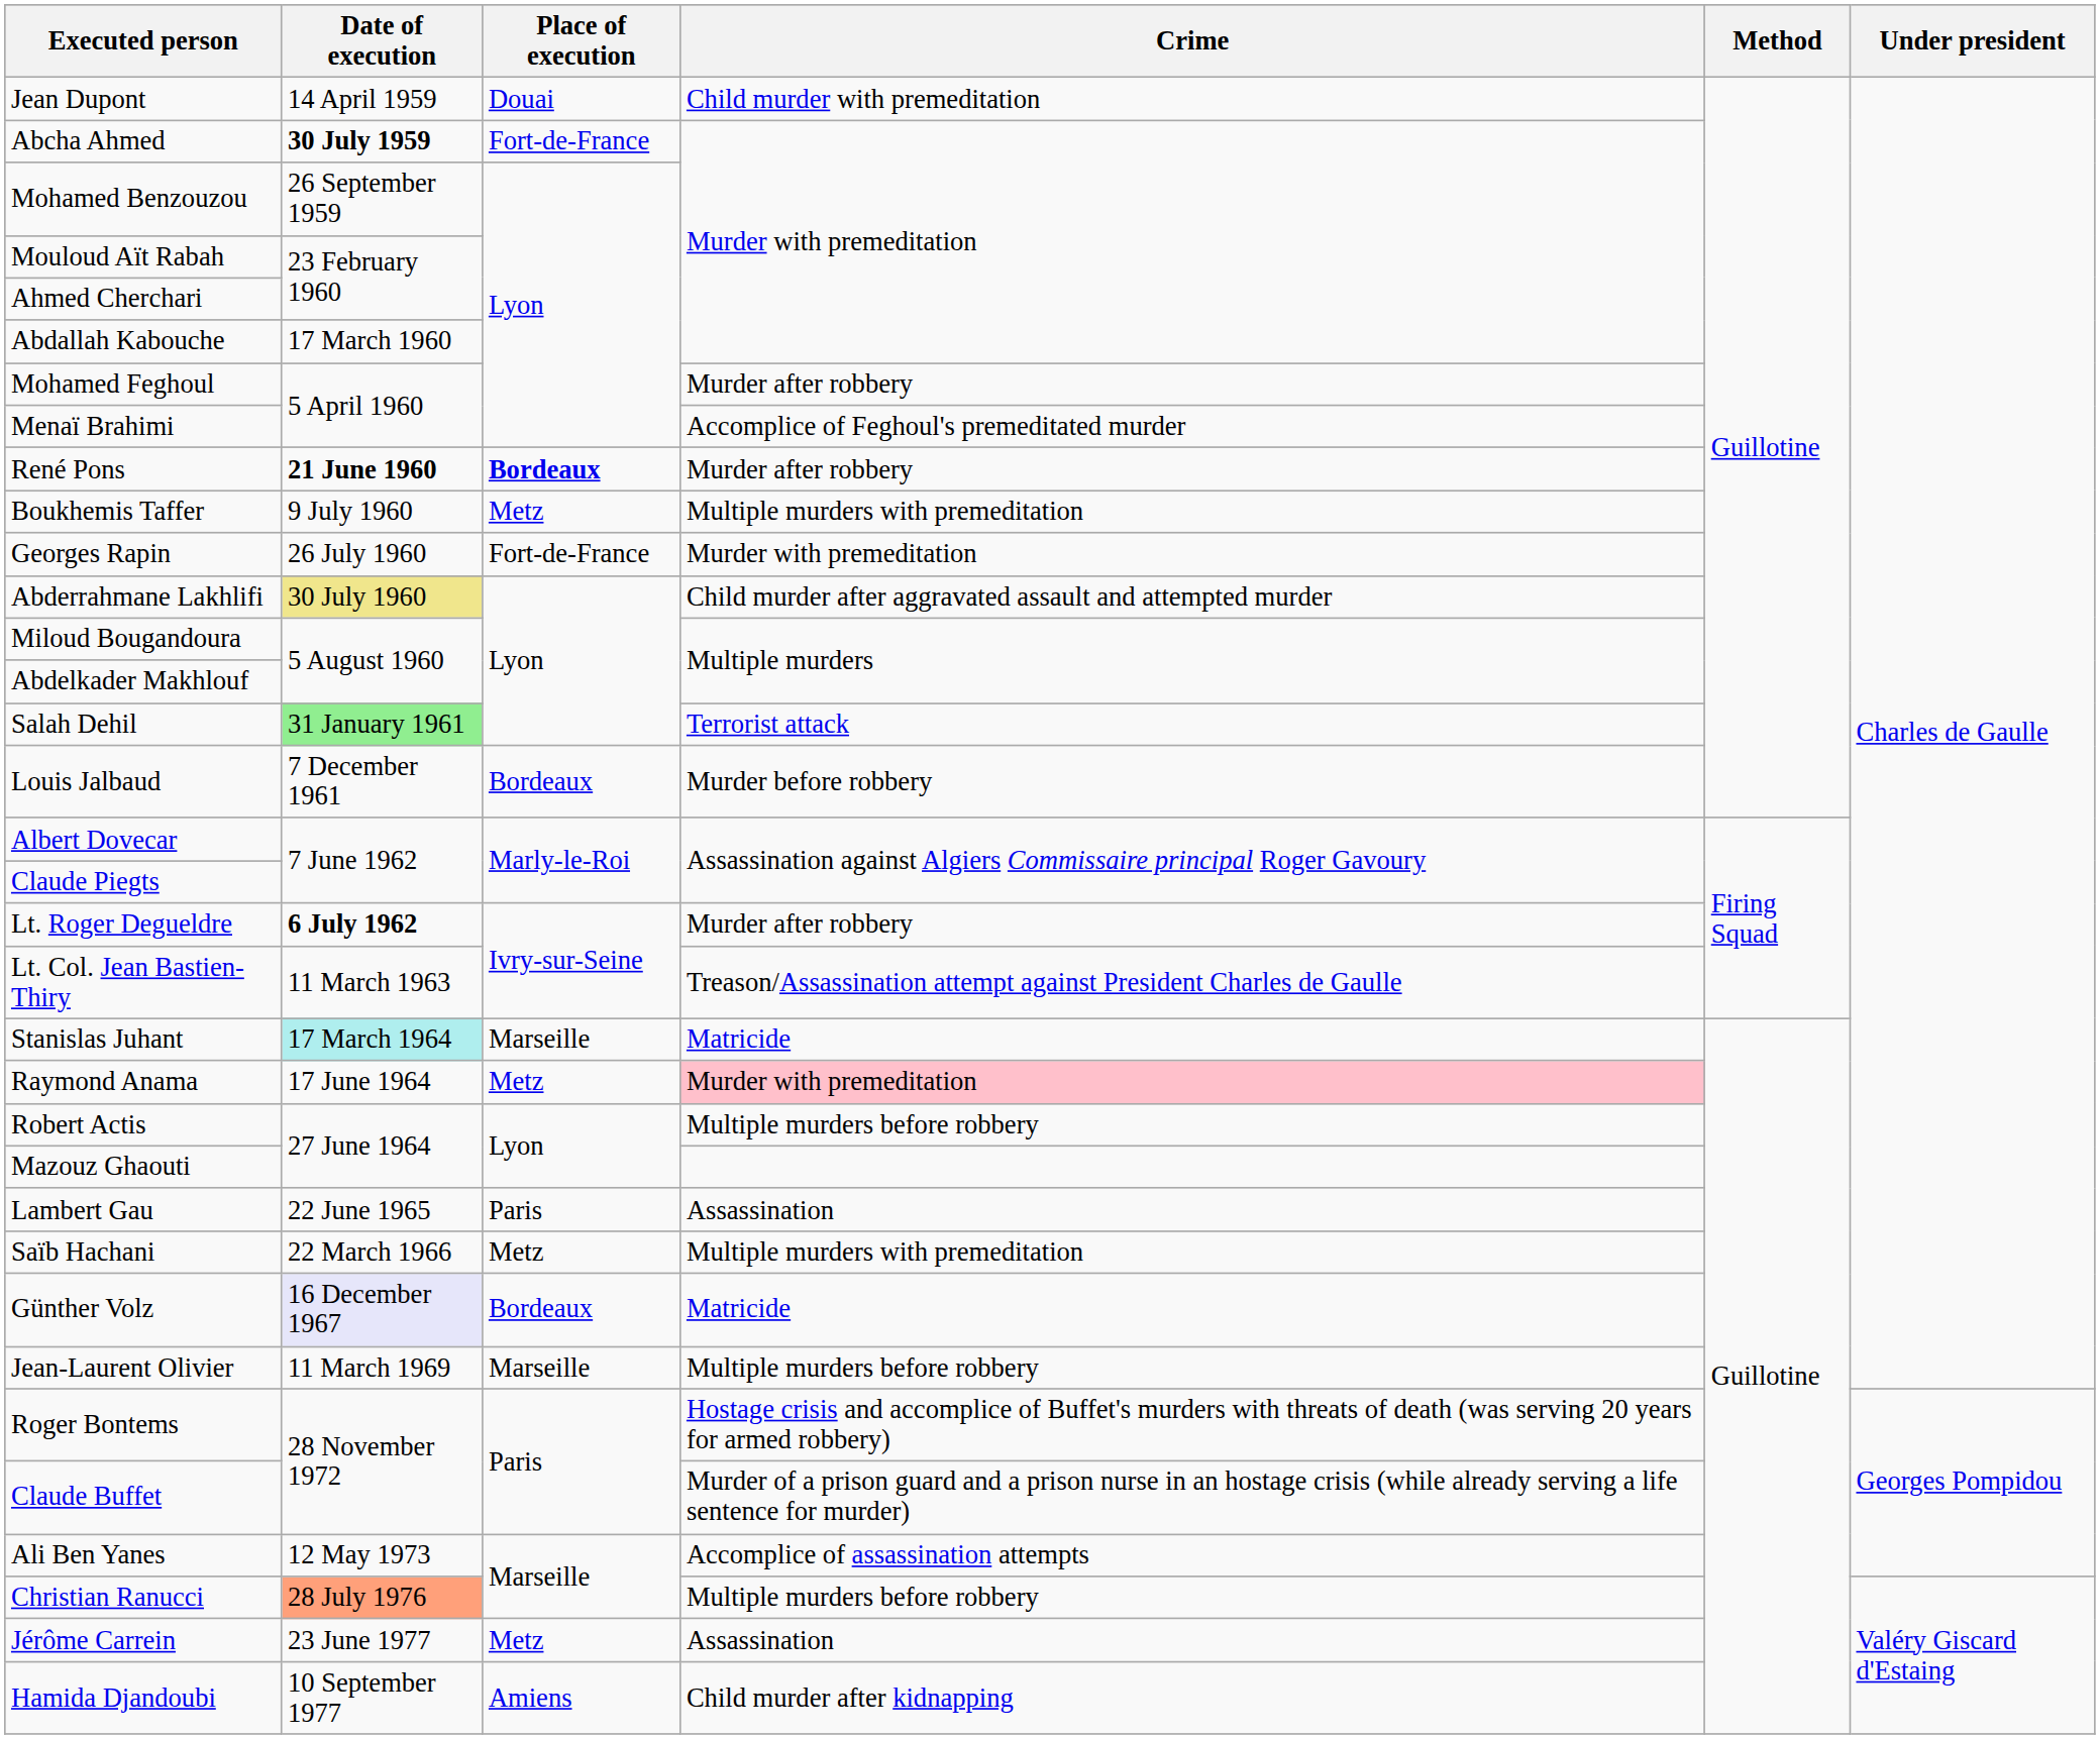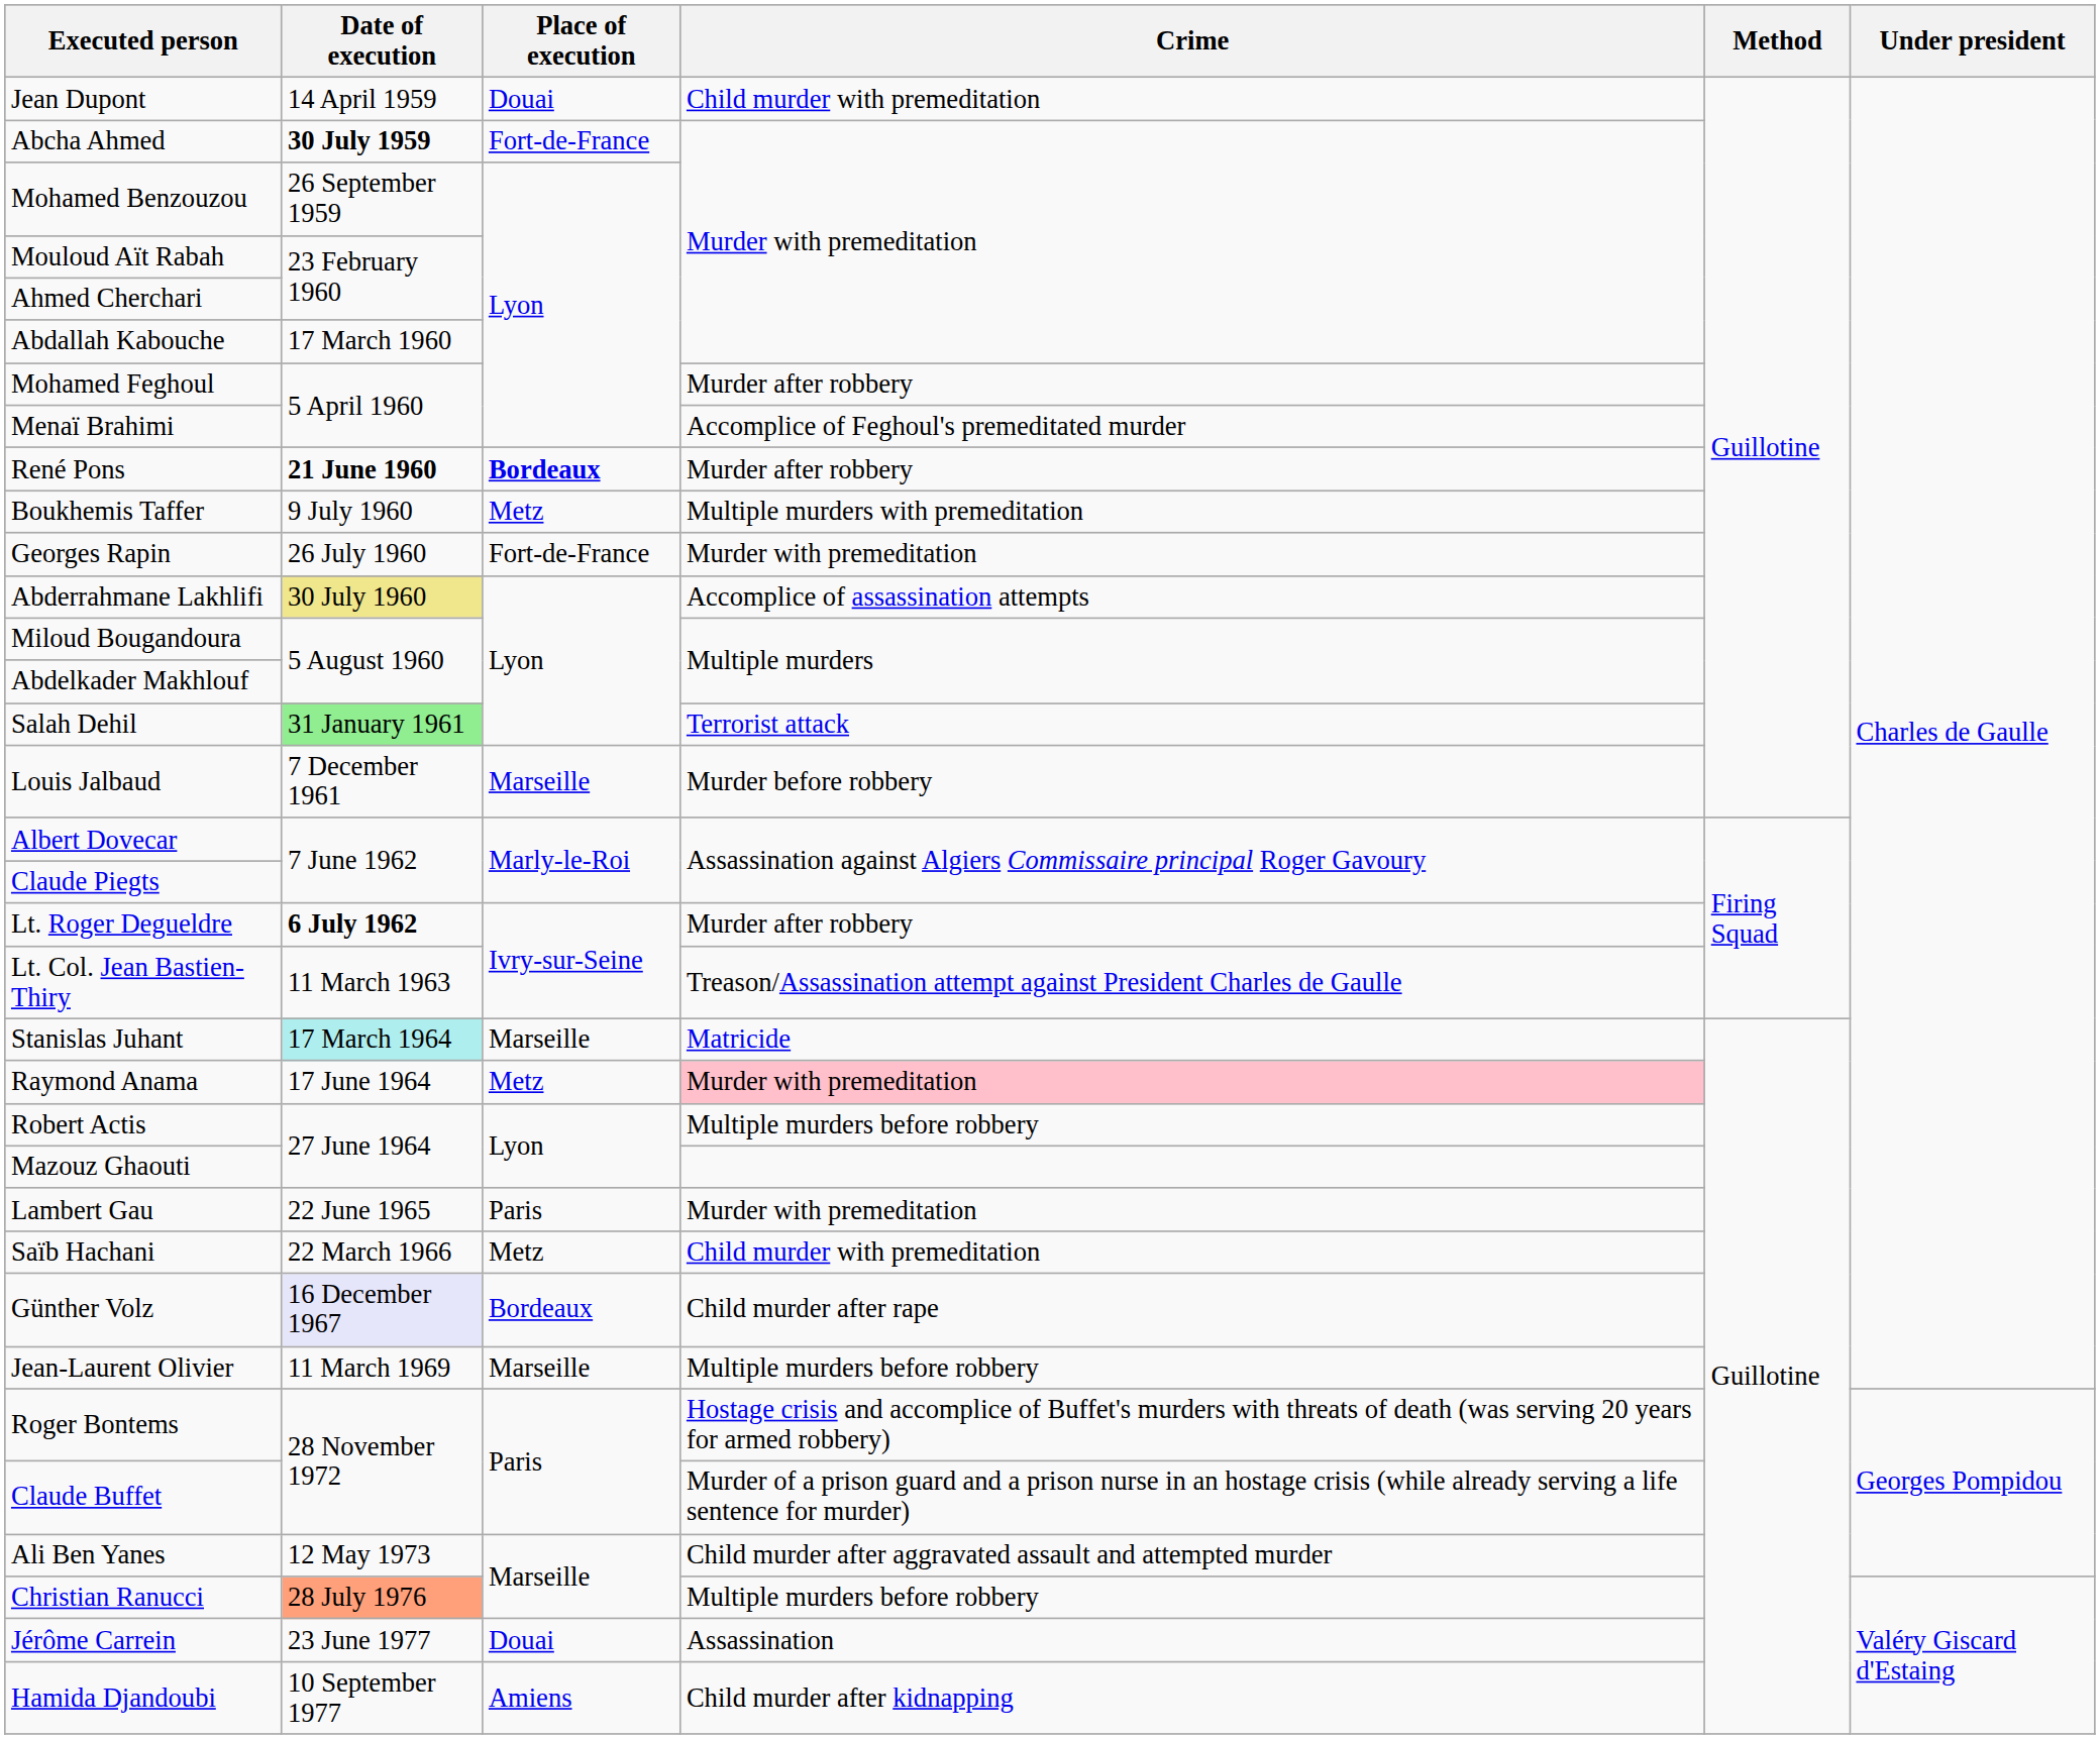 <table class="wikitable">
 <tr>
 <th>Executed person</th>
 <th>Date of execution</th>
 <th>Place of execution</th>
 <th>Crime</th>
 <th>Method</th>
 <th>Under president</th>
 </tr>
 <tr>
 <td>Jean Dupont</td>
 <td>14 April 1959</td>
 <td><a href='#'>Douai</a></td>
 <td><a href='#'>Child murder</a> with premeditation</td>
 <td rowspan="16"><a href='#'>Guillotine</a></td>
 <td rowspan="28"><a href='#'>Charles de Gaulle</a></td>
 </tr>
 <tr>
 <td>Abcha Ahmed</td>
 <td><strong>30 July 1959</strong></td>
 <td><a href='#'>Fort-de-France</a></td>
 <td rowspan="5"><a href='#'>Murder</a> with premeditation</td>
 </tr>
 <tr>
 <td>Mohamed Benzouzou</td>
 <td>26 September 1959</td>
 <td rowspan="6"><a href='#'>Lyon</a></td>
 </tr>
 <tr>
 <td>Mouloud Aït Rabah</td>
 <td rowspan="2">23 February 1960</td>
 </tr>
 <tr>
 <td>Ahmed Cherchari</td>
 </tr>
 <tr>
 <td>Abdallah Kabouche</td>
 <td>17 March 1960</td>
 </tr>
 <tr>
 <td>Mohamed Feghoul</td>
 <td rowspan="2">5 April 1960</td>
 <td>Murder after robbery</td>
 </tr>
 <tr>
 <td>Menaï Brahimi</td>
 <td>Accomplice of Feghoul's premeditated murder</td>
 </tr>
 <tr>
 <td>René Pons</td>
 <td><strong>21 June 1960</strong></td>
 <td><strong><a href='#'>Bordeaux</a></strong></td>
 <td>Murder after robbery</td>
 </tr>
 <tr>
 <td>Boukhemis Taffer</td>
 <td>9 July 1960</td>
 <td><a href='#'>Metz</a></td>
 <td>Multiple murders with premeditation</td>
 </tr>
 <tr>
 <td>Georges Rapin</td>
 <td>26 July 1960</td>
 <td>Fort-de-France</td>
 <td>Murder with premeditation</td>
 </tr>
 <tr>
 <td>Abderrahmane Lakhlifi</td>
 <td style="background: khaki;">30 July 1960</td>
 <td rowspan="4">Lyon</td>
-<td>Child murder after aggravated assault and attempted murder</td>
+<td>Accomplice of <a href='#'>assassination</a> attempts</td>
 </tr>
 <tr>
 <td>Miloud Bougandoura</td>
 <td rowspan="2">5 August 1960</td>
 <td rowspan="2">Multiple murders</td>
 </tr>
 <tr>
 <td>Abdelkader Makhlouf</td>
 </tr>
 <tr>
 <td>Salah Dehil</td>
 <td style="background: lightgreen;">31 January 1961</td>
 <td><a href='#'>Terrorist attack</a></td>
 </tr>
 <tr>
 <td>Louis Jalbaud</td>
 <td>7 December 1961</td>
-<td><a href='#'>Bordeaux</a></td>
+<td><a href='#'>Marseille</a></td>
 <td>Murder before robbery</td>
 </tr>
 <tr>
 <td><a href='#'>Albert Dovecar</a></td>
 <td rowspan="2">7 June 1962</td>
 <td rowspan="2"><a href='#'>Marly-le-Roi</a></td>
 <td rowspan="2">Assassination against <a href='#'>Algiers</a> <em><a href='#'>Commissaire principal</a></em> <a href='#'>Roger Gavoury</a></td>
 <td rowspan="4"><a href='#'>Firing Squad</a></td>
 </tr>
 <tr>
 <td><a href='#'>Claude Piegts</a></td>
 </tr>
 <tr>
 <td>Lt. <a href='#'>Roger Degueldre</a></td>
 <td><strong>6 July 1962</strong></td>
 <td rowspan="2"><a href='#'>Ivry-sur-Seine</a></td>
 <td>Murder after robbery</td>
 </tr>
 <tr>
 <td>Lt. Col. <a href='#'>Jean Bastien-Thiry</a></td>
 <td>11 March 1963</td>
 <td>Treason/<a href='#'>Assassination attempt against President Charles de Gaulle</a></td>
 </tr>
 <tr>
 <td>Stanislas Juhant</td>
 <td style="background: paleturquoise;">17 March 1964</td>
 <td>Marseille</td>
 <td><a href='#'>Matricide</a></td>
 <td rowspan="14">Guillotine</td>
 </tr>
 <tr>
 <td>Raymond Anama</td>
 <td>17 June 1964</td>
 <td><a href='#'>Metz</a></td>
 <td style="background: pink;">Murder with premeditation</td>
 </tr>
 <tr>
 <td>Robert Actis</td>
 <td rowspan="2">27 June 1964</td>
 <td rowspan="2">Lyon</td>
 <td>Multiple murders before robbery</td>
 </tr>
 <tr>
 <td>Mazouz Ghaouti</td>
 <td Multiple murder with premeditation, robbery></td>
 </tr>
 <tr>
 <td>Lambert Gau</td>
 <td>22 June 1965</td>
 <td>Paris</td>
-<td>Assassination</td>
+<td>Murder with premeditation</td>
 </tr>
 <tr>
 <td>Saïb Hachani</td>
 <td>22 March 1966</td>
 <td>Metz</td>
-<td>Multiple murders with premeditation</td>
+<td><a href='#'>Child murder</a> with premeditation</td>
 </tr>
 <tr>
 <td>Günther Volz</td>
 <td style="background: lavender;">16 December 1967</td>
 <td><a href='#'>Bordeaux</a></td>
-<td><a href='#'>Matricide</a></td>
+<td>Child murder after rape</td>
 </tr>
 <tr>
 <td>Jean-Laurent Olivier</td>
 <td>11 March 1969</td>
 <td>Marseille</td>
 <td>Multiple murders before robbery</td>
 </tr>
 <tr>
 <td>Roger Bontems</td>
 <td rowspan="2">28 November 1972</td>
 <td rowspan="2">Paris</td>
 <td><a href='#'>Hostage crisis</a> and accomplice of Buffet's murders with threats of death (was serving 20 years for armed robbery)</td>
 <td rowspan=3><a href='#'>Georges Pompidou</a></td>
 </tr>
 <tr>
 <td><a href='#'>Claude Buffet</a></td>
 <td>Murder of a prison guard and a prison nurse in an hostage crisis (while already serving a life sentence for murder)</td>
 </tr>
 <tr>
 <td>Ali Ben Yanes</td>
 <td>12 May 1973</td>
 <td rowspan="2">Marseille</td>
-<td>Accomplice of <a href='#'>assassination</a> attempts</td>
+<td>Child murder after aggravated assault and attempted murder</td>
 </tr>
 <tr>
 <td><a href='#'>Christian Ranucci</a></td>
 <td style="background: lightsalmon;">28 July 1976</td>
 <td>Multiple murders before robbery</td>
 <td rowspan="3"><a href='#'>Valéry Giscard d'Estaing</a></td>
 </tr>
 <tr>
 <td><a href='#'>Jérôme Carrein</a></td>
 <td>23 June 1977</td>
-<td><a href='#'>Metz</a></td>
+<td><a href='#'>Douai</a></td>
 <td>Assassination</td>
 </tr>
 <tr>
 <td><a href='#'>Hamida Djandoubi</a></td>
 <td>10 September 1977</td>
 <td><a href='#'>Amiens</a></td>
 <td>Child murder after <a href='#'>kidnapping</a></td>
 </tr>
 </table>
